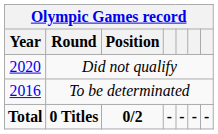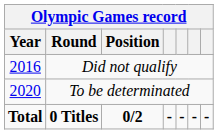 <table class="wikitable" style="text-align: center;">
 <tr>
 <th colspan=10><a href='#'>Olympic Games record</a></th>
 </tr>
 <tr>
 <th>Year</th>
 <th>Round</th>
 <th>Position</th>
 <th></th>
 <th></th>
 <th></th>
 <th></th>
 </tr>
 <tr>
-<td> <a href='#'>2020</a></td>
+<td> <a href='#'>2016</a></td>
 <td colspan="6" rowspan=1><em>Did not qualify</em></td>
 </tr>
 <tr>
-<td> <a href='#'>2016</a></td>
+<td> <a href='#'>2020</a></td>
 <td colspan="6" rowspan=1><em>To be determinated</em></td>
 </tr>
 <tr>
 <td colspan=1><strong>Total</strong></td>
 <td><strong>0 Titles</strong></td>
 <td><strong>0/2</strong></td>
 <td><strong>-</strong></td>
 <td><strong>-</strong></td>
 <td><strong>-</strong></td>
 <td><strong>-</strong></td>
 </tr>
 </table>
